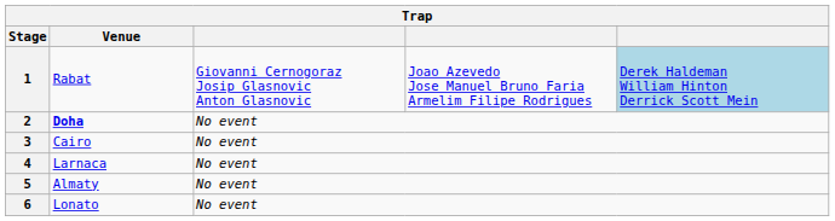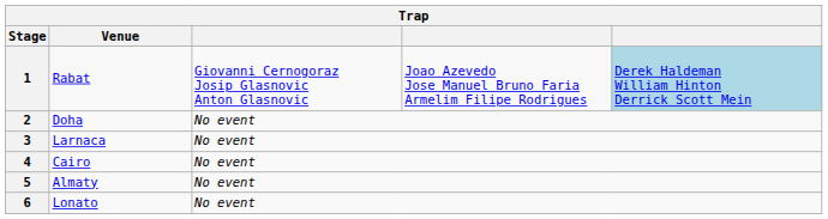 <table class="wikitable">
 <tr>
 <th colspan="5">Trap</th>
 </tr>
 <tr>
 <th>Stage</th>
 <th width=140>Venue</th>
 <th width=210></th>
 <th width=210></th>
 <th width=210></th>
 </tr>
 <tr>
 <th>1</th>
 <td> <a href='#'>Rabat</a></td>
 <td> <br> <a href='#'>Giovanni Cernogoraz</a> <br> <a href='#'>Josip Glasnovic</a> <br> <a href='#'>Anton Glasnovic</a></td>
 <td> <br> <a href='#'>Joao Azevedo</a> <br> <a href='#'>Jose Manuel Bruno Faria</a> <br> <a href='#'>Armelim Filipe Rodrigues</a></td>
 <td style="background: lightblue;"> <br> <a href='#'>Derek Haldeman</a> <br> <a href='#'>William Hinton</a> <br> <a href='#'>Derrick Scott Mein</a></td>
 </tr>
 <tr>
 <th>2</th>
-<td><strong> <a href='#'>Doha</a></strong></td>
+<td> <a href='#'>Doha</a></td>
 <td colspan="3"><em>No event</em></td>
 </tr>
 <tr>
 <th>3</th>
-<td> <a href='#'>Cairo</a></td>
+<td> <a href='#'>Larnaca</a></td>
 <td colspan="3"><em>No event</em></td>
 </tr>
 <tr>
 <th>4</th>
-<td> <a href='#'>Larnaca</a></td>
+<td> <a href='#'>Cairo</a></td>
 <td colspan="3"><em>No event</em></td>
 </tr>
 <tr>
 <th>5</th>
 <td> <a href='#'>Almaty</a></td>
 <td colspan="3"><em>No event</em></td>
 </tr>
 <tr>
 <th>6</th>
 <td> <a href='#'>Lonato</a></td>
 <td colspan="3"><em>No event</em></td>
 </tr>
 </table>
